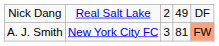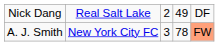 <table class="wikitable" style="text-align: center;">
 <tr>
 <td> Nick Dang</td>
 <td><a href='#'>Real Salt Lake</a></td>
 <td>2</td>
 <td>49</td>
 <td>DF</td>
 </tr>
 <tr>
 <td> A. J. Smith</td>
 <td><a href='#'>New York City FC</a></td>
 <td>3</td>
-<td>81</td>
+<td>78</td>
 <td style="background: lightsalmon;">FW</td>
 </tr>
 </table>
